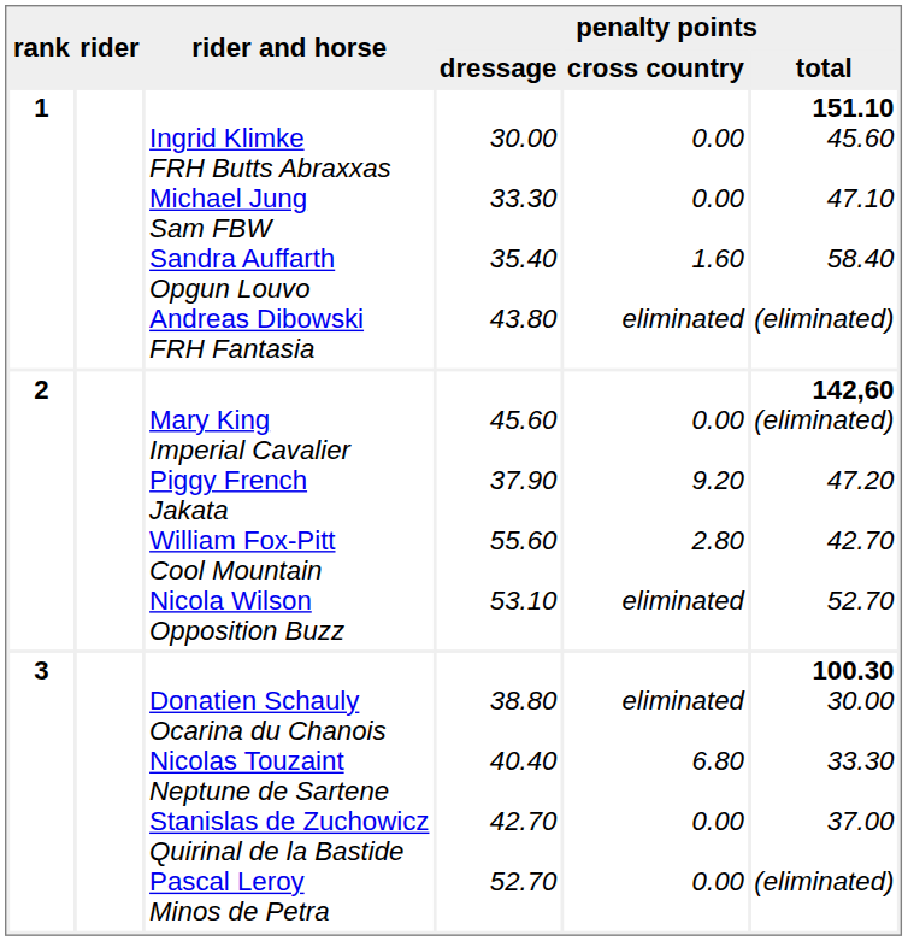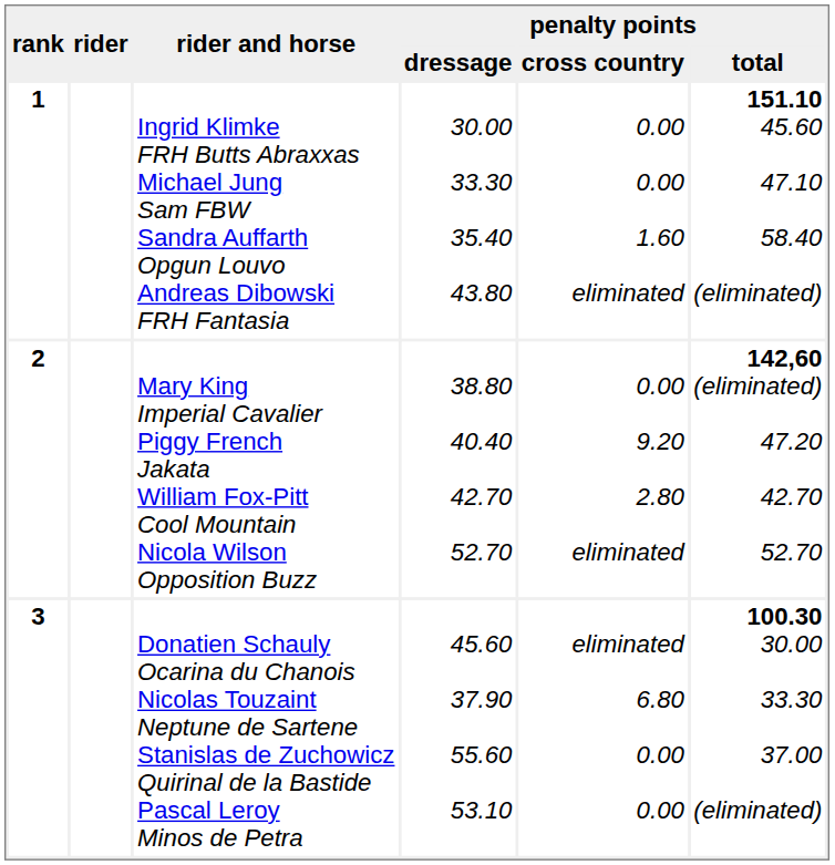 <table style="border:1px solid #808080; background-color:#EFEFEF;" cellspacing="2" cellpadding="2">
 <tr style="background-color:#EFEFEF;">
 <th rowspan=2>rank</th>
 <th rowspan=2>rider</th>
 <th rowspan=2>rider and horse</th>
 <th colspan=3>penalty points</th>
 </tr>
 <tr style="background-color:#EFEFEF;">
 <th>dressage</th>
 <th>cross country</th>
 <th>total</th>
 </tr>
 <tr valign="top" style="background-color:#FFFFFF;">
 <th>1</th>
 <td></td>
 <td><br><a href='#'>Ingrid Klimke</a><br><em>FRH Butts Abraxxas</em><br><a href='#'>Michael Jung</a><br><em>Sam FBW</em><br><a href='#'>Sandra Auffarth</a><br><em>Opgun Louvo</em><br><a href='#'>Andreas Dibowski</a><br><em>FRH Fantasia</em></td>
 <td style="text-align:right;"><br> <span><em>30.00<br><br>33.30<br><br>35.40<br><br>43.80</em></span></td>
 <td style="text-align:right;"><br> <span><em>0.00<br><br>0.00<br><br>1.60<br><br>eliminated</em></span></td>
 <td style="text-align:right;"><strong>151.10</strong> <br> <em>45.60<br><br>47.10<br><br>58.40<br><br>(eliminated)</em></td>
 </tr>
 <tr valign="top" style="background-color:#FFFFFF;">
 <th>2</th>
 <td></td>
 <td><br><a href='#'>Mary King</a><br><em>Imperial Cavalier</em><br><a href='#'>Piggy French</a><br><em>Jakata</em><br><a href='#'>William Fox-Pitt</a><br><em>Cool Mountain</em><br><a href='#'>Nicola Wilson</a><br><em>Opposition Buzz</em></td>
-<td style="text-align:right;"><br> <span><em>45.60<br><br>37.90<br><br>55.60<br><br>53.10</em></span></td>
+<td style="text-align:right;"><br> <span><em>38.80<br><br>40.40<br><br>42.70<br><br>52.70</em></span></td>
 <td style="text-align:right;"><br> <span><em>0.00<br><br>9.20<br><br>2.80<br><br>eliminated</em></span></td>
 <td style="text-align:right;"><strong>142,60</strong> <br> <em>(eliminated)<br><br>47.20<br><br>42.70<br><br>52.70</em></td>
 </tr>
 <tr valign="top" style="background-color:#FFFFFF;">
 <th>3</th>
 <td></td>
 <td><br><a href='#'>Donatien Schauly</a><br><em>Ocarina du Chanois</em><br><a href='#'>Nicolas Touzaint</a><br><em>Neptune de Sartene</em><br><a href='#'>Stanislas de Zuchowicz</a><br><em>Quirinal de la Bastide</em><br><a href='#'>Pascal Leroy</a><br><em>Minos de Petra</em></td>
-<td style="text-align:right;"><br> <span><em>38.80<br><br>40.40<br><br>42.70<br><br>52.70</em></span></td>
+<td style="text-align:right;"><br> <span><em>45.60<br><br>37.90<br><br>55.60<br><br>53.10</em></span></td>
 <td style="text-align:right;"><br> <span><em>eliminated<br><br>6.80<br><br>0.00<br><br>0.00</em></span></td>
 <td style="text-align:right;"><strong>100.30</strong> <br> <em>30.00<br><br>33.30<br><br>37.00<br><br>(eliminated)</em></td>
 </tr>
 </table>
